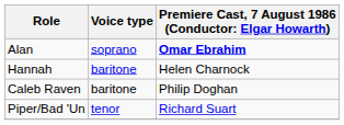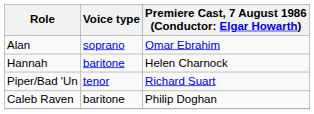 <table class="wikitable">
 <tr>
 <th>Role</th>
 <th>Voice type</th>
 <th>Premiere Cast, 7 August 1986<br>(Conductor: <a href='#'>Elgar Howarth</a>)</th>
 </tr>
 <tr>
 <td>Alan</td>
 <td><a href='#'>soprano</a></td>
-<td><strong><a href='#'>Omar Ebrahim</a></strong></td>
+<td><a href='#'>Omar Ebrahim</a></td>
 </tr>
 <tr>
 <td>Hannah</td>
 <td><a href='#'>baritone</a></td>
 <td>Helen Charnock</td>
 </tr>
 <tr>
+<td>Piper/Bad 'Un</td>
+<td><a href='#'>tenor</a></td>
+<td><a href='#'>Richard Suart</a></td>
+</tr>
+<tr>
 <td>Caleb Raven</td>
 <td>baritone</td>
 <td>Philip Doghan</td>
 </tr>
 <tr>
-<td>Piper/Bad 'Un</td>
-<td><a href='#'>tenor</a></td>
-<td><a href='#'>Richard Suart</a></td>
-</tr>
-<tr>
 </tr>
 </table>
